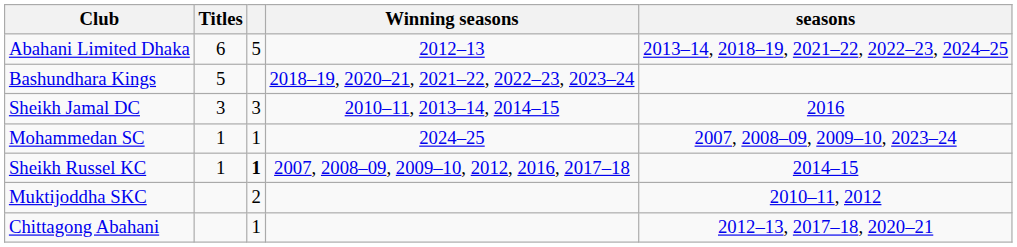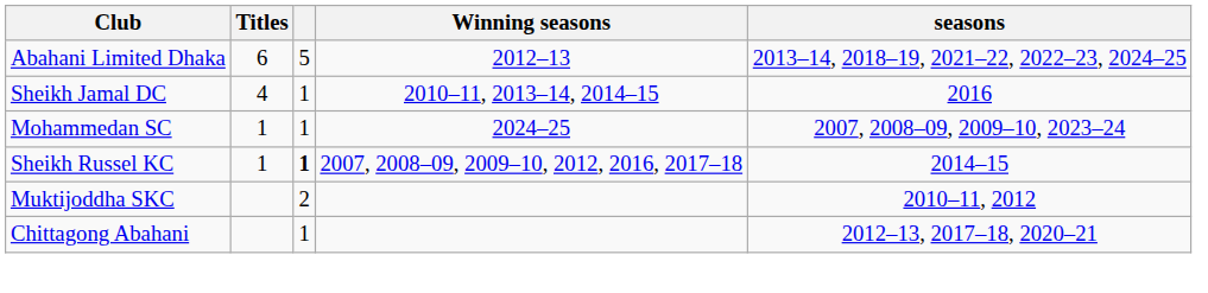 <table class="wikitable sortable" style="text-align:center">
 <tr>
 <th>Club<br></th>
 <th>Titles</th>
 <th></th>
 <th>Winning seasons</th>
 <th> seasons</th>
 </tr>
 <tr>
 <td style="text-align:left"><a href='#'>Abahani Limited Dhaka</a></td>
 <td>6</td>
 <td>5</td>
 <td><a href='#'>2012–13</a></td>
 <td><a href='#'>2013–14</a>, <a href='#'>2018–19</a>, <a href='#'>2021–22</a>, <a href='#'>2022–23</a>, <a href='#'>2024–25</a></td>
 </tr>
 <tr>
-<td style="text-align:left"><a href='#'>Bashundhara Kings</a></td>
-<td>5</td>
-<td></td>
-<td><a href='#'>2018–19</a>, <a href='#'>2020–21</a>, <a href='#'>2021–22</a>, <a href='#'>2022–23</a>, <a href='#'>2023–24</a></td>
-<td></td>
-</tr>
-<tr>
 <td style="text-align:left"><a href='#'>Sheikh Jamal DC</a></td>
-<td>3</td>
-<td>3</td>
+<td>4</td>
+<td>1</td>
 <td><a href='#'>2010–11</a>, <a href='#'>2013–14</a>, <a href='#'>2014–15</a></td>
 <td><a href='#'>2016</a></td>
 </tr>
 <tr>
 <td style="text-align:left"><a href='#'>Mohammedan SC</a></td>
 <td>1</td>
 <td>1</td>
 <td><a href='#'>2024–25</a></td>
 <td><a href='#'>2007</a>, <a href='#'>2008–09</a>, <a href='#'>2009–10</a>, <a href='#'>2023–24</a></td>
 </tr>
 <tr>
 <td style="text-align:left"><a href='#'>Sheikh Russel KC</a></td>
 <td>1</td>
 <td><strong>1</strong></td>
 <td><a href='#'>2007</a>, <a href='#'>2008–09</a>, <a href='#'>2009–10</a>, <a href='#'>2012</a>, <a href='#'>2016</a>, <a href='#'>2017–18</a></td>
 <td><a href='#'>2014–15</a></td>
 </tr>
 <tr>
 <td style="text-align:left"><a href='#'>Muktijoddha SKC</a></td>
 <td></td>
 <td>2</td>
 <td></td>
 <td><a href='#'>2010–11</a>, <a href='#'>2012</a></td>
 </tr>
 <tr>
 <td style="text-align:left"><a href='#'>Chittagong Abahani</a></td>
 <td></td>
 <td>1</td>
 <td></td>
 <td><a href='#'>2012–13</a>, <a href='#'>2017–18</a>, <a href='#'>2020–21</a></td>
 </tr>
 </table>
